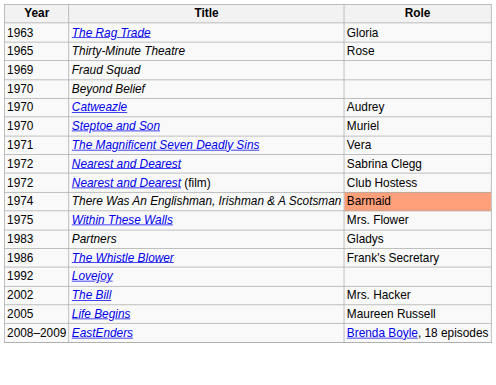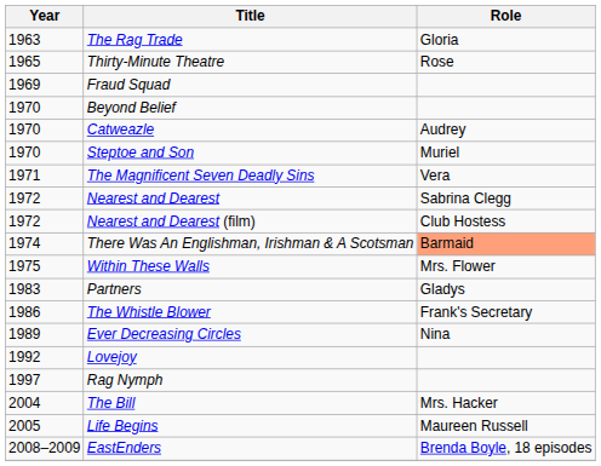 <table class=wikitable>
 <tr>
 <th>Year</th>
 <th>Title</th>
 <th>Role</th>
 </tr>
 <tr>
 <td>1963</td>
 <td><em><a href='#'>The Rag Trade</a></em></td>
 <td>Gloria</td>
 </tr>
 <tr>
 <td>1965</td>
 <td><em>Thirty-Minute Theatre</em></td>
 <td>Rose</td>
 </tr>
 <tr>
 <td>1969</td>
 <td><em>Fraud Squad</em></td>
 <td></td>
 </tr>
 <tr>
 <td>1970</td>
 <td><em>Beyond Belief</em></td>
 <td></td>
 </tr>
 <tr>
 <td>1970</td>
 <td><em><a href='#'>Catweazle</a></em></td>
 <td>Audrey</td>
 </tr>
 <tr>
 <td>1970</td>
 <td><em><a href='#'>Steptoe and Son</a></em></td>
 <td>Muriel</td>
 </tr>
 <tr>
 <td>1971</td>
 <td><em><a href='#'>The Magnificent Seven Deadly Sins</a></em></td>
 <td>Vera</td>
 </tr>
 <tr>
 <td>1972</td>
 <td><em><a href='#'>Nearest and Dearest</a></em></td>
 <td>Sabrina Clegg</td>
 </tr>
 <tr>
 <td>1972</td>
 <td><em><a href='#'>Nearest and Dearest</a></em> (film)</td>
 <td>Club Hostess</td>
 </tr>
 <tr>
 <td>1974</td>
 <td><em>There Was An Englishman, Irishman & A Scotsman</em></td>
 <td style="background: lightsalmon;">Barmaid</td>
 </tr>
 <tr>
 <td>1975</td>
 <td><em><a href='#'>Within These Walls</a></em></td>
 <td>Mrs. Flower</td>
 </tr>
 <tr>
 <td>1983</td>
 <td><em>Partners</em></td>
 <td>Gladys</td>
 </tr>
 <tr>
 <td>1986</td>
 <td><em><a href='#'>The Whistle Blower</a></em></td>
 <td>Frank's Secretary</td>
 </tr>
 <tr>
+<td>1989</td>
+<td><em><a href='#'>Ever Decreasing Circles</a></em></td>
+<td>Nina</td>
+</tr>
+<tr>
 <td>1992</td>
 <td><em><a href='#'>Lovejoy</a></em></td>
 <td></td>
 </tr>
 <tr>
-<td>2002</td>
+<td>1997</td>
+<td><em>Rag Nymph</em></td>
+<td></td>
+</tr>
+<tr>
+<td>2004</td>
 <td><em><a href='#'>The Bill</a></em></td>
 <td>Mrs. Hacker</td>
 </tr>
 <tr>
 <td>2005</td>
 <td><em><a href='#'>Life Begins</a></em></td>
 <td>Maureen Russell</td>
 </tr>
 <tr>
 <td>2008–2009</td>
 <td><em><a href='#'>EastEnders</a></em></td>
 <td><a href='#'>Brenda Boyle</a>, 18 episodes</td>
 </tr>
 <tr>
 </tr>
 </table>
